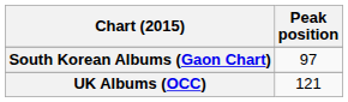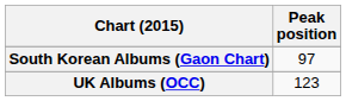 <table class="wikitable sortable plainrowheaders" style="text-align:center;">
 <tr>
 <th scope="col">Chart (2015)</th>
 <th scope="col">Peak<br>position</th>
 </tr>
 <tr>
 </tr>
 <tr>
 </tr>
 <tr>
 </tr>
 <tr>
 </tr>
 <tr>
 </tr>
 <tr>
 </tr>
 <tr>
 </tr>
 <tr>
 </tr>
 <tr>
 </tr>
 <tr>
 <th scope="row">South Korean Albums (<a href='#'>Gaon Chart</a>)</th>
 <td>97</td>
 </tr>
 <tr>
 </tr>
 <tr>
 </tr>
 <tr>
 <th scope="row">UK Albums (<a href='#'>OCC</a>)</th>
-<td>121</td>
+<td>123</td>
 </tr>
 </table>
